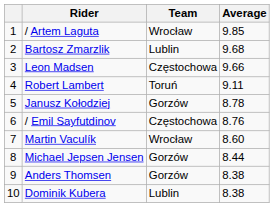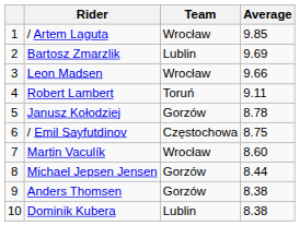 <table class=wikitable>
 <tr>
 <th></th>
 <th>Rider</th>
 <th>Team</th>
 <th>Average</th>
 </tr>
 <tr>
 <td align="center">1</td>
 <td>/ <a href='#'>Artem Laguta</a></td>
 <td>Wrocław</td>
 <td>9.85</td>
 </tr>
 <tr>
 <td align="center">2</td>
 <td> <a href='#'>Bartosz Zmarzlik</a></td>
 <td>Lublin</td>
-<td>9.68</td>
+<td>9.69</td>
 </tr>
 <tr>
 <td align="center">3</td>
 <td> <a href='#'>Leon Madsen</a></td>
-<td>Częstochowa</td>
+<td>Wrocław</td>
 <td>9.66</td>
 </tr>
 <tr>
 <td align="center">4</td>
 <td> <a href='#'>Robert Lambert</a></td>
 <td>Toruń</td>
 <td>9.11</td>
 </tr>
 <tr>
 <td align="center">5</td>
 <td> <a href='#'>Janusz Kołodziej</a></td>
 <td>Gorzów</td>
 <td>8.78</td>
 </tr>
 <tr>
 <td align="center">6</td>
 <td>/ <a href='#'>Emil Sayfutdinov</a></td>
 <td>Częstochowa</td>
-<td>8.76</td>
+<td>8.75</td>
 </tr>
 <tr>
 <td align="center">7</td>
 <td> <a href='#'>Martin Vaculík</a></td>
 <td>Wrocław</td>
 <td>8.60</td>
 </tr>
 <tr>
 <td align="center">8</td>
 <td> <a href='#'>Michael Jepsen Jensen</a></td>
 <td>Gorzów</td>
 <td>8.44</td>
 </tr>
 <tr>
 <td align="center">9</td>
 <td> <a href='#'>Anders Thomsen</a></td>
 <td>Gorzów</td>
 <td>8.38</td>
 </tr>
 <tr>
 <td align="center">10</td>
 <td> <a href='#'>Dominik Kubera</a></td>
 <td>Lublin</td>
 <td>8.38</td>
 </tr>
 </table>
